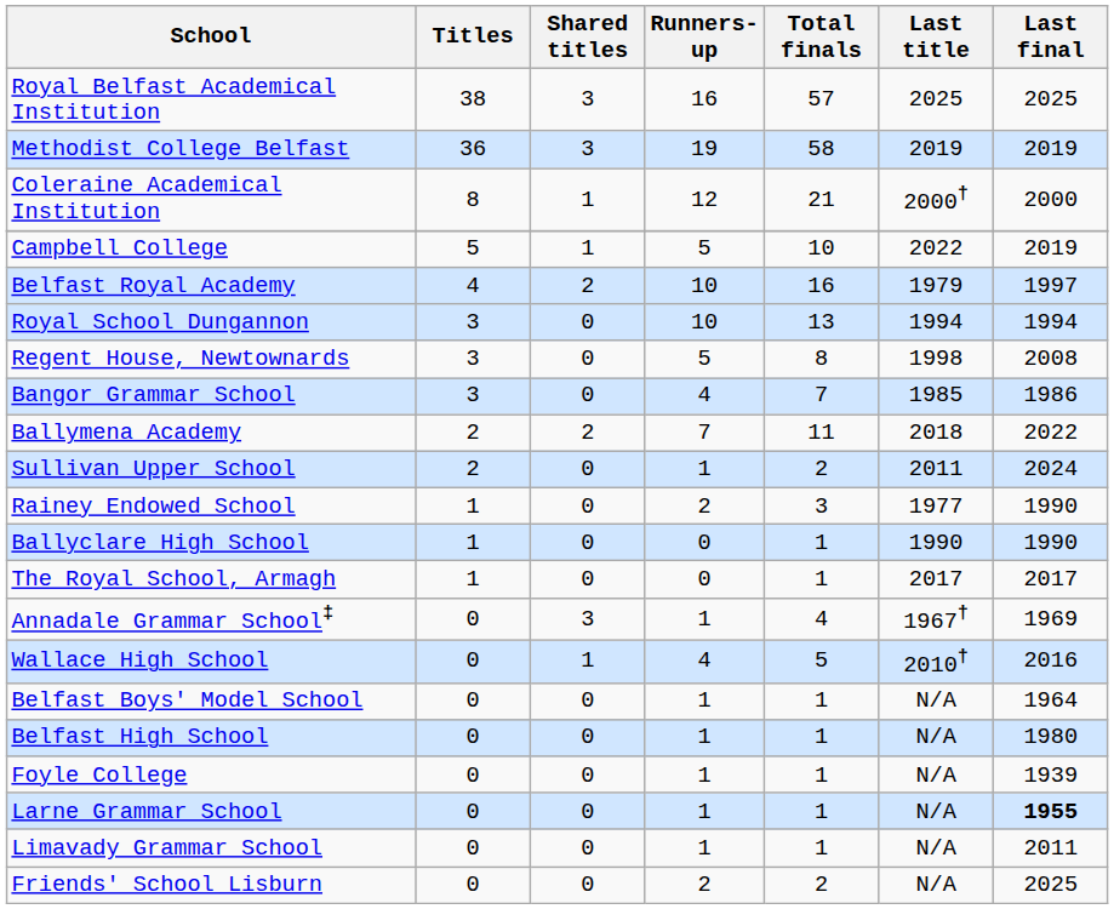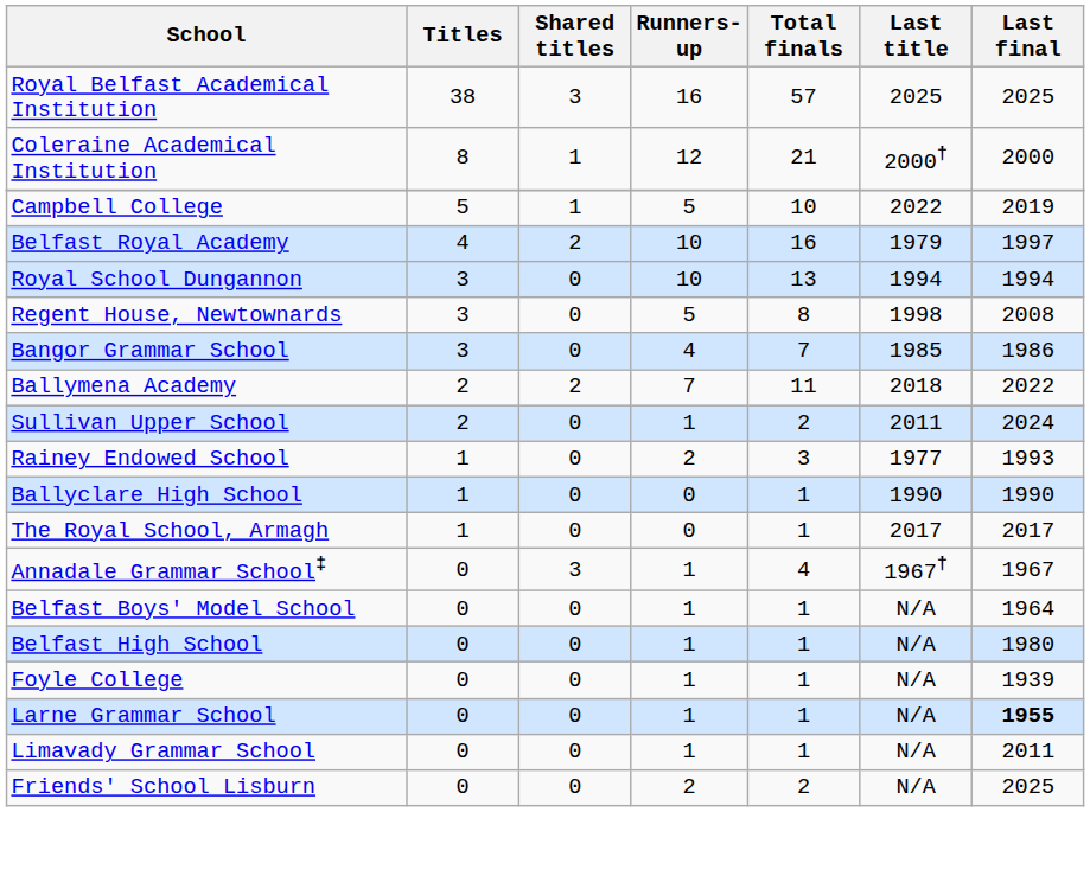 <table class="wikitable" style="margin: 1em auto 1em auto">
 <tr>
 <th width="230">School</th>
 <th width="60">Titles</th>
 <th width="60">Shared titles</th>
 <th width="60">Runners-up</th>
 <th width="60">Total finals</th>
 <th width="60">Last title</th>
 <th width="60">Last final</th>
 </tr>
 <tr>
 <td><a href='#'>Royal Belfast Academical Institution</a></td>
 <td align="center">38</td>
 <td align="center">3</td>
 <td align="center">16</td>
 <td align="center">57</td>
 <td align="center">2025</td>
 <td align="center">2025</td>
-</tr>
-<tr style="background: #D0E6FF;">
-<td><a href='#'>Methodist College Belfast</a></td>
-<td align="center">36</td>
-<td align="center">3</td>
-<td align="center">19</td>
-<td align="center">58</td>
-<td align="center">2019</td>
-<td align="center">2019</td>
 </tr>
 <tr>
 <td><a href='#'>Coleraine Academical Institution</a></td>
 <td align="center">8</td>
 <td align="center">1</td>
 <td align="center">12</td>
 <td align="center">21</td>
 <td align="center">2000<sup><strong>†</strong></sup></td>
 <td align="center">2000</td>
 </tr>
 <tr>
 </tr>
 <tr>
 <td><a href='#'>Campbell College</a></td>
 <td align="center">5</td>
 <td align="center">1</td>
 <td align="center">5</td>
 <td align="center">10</td>
 <td align="center">2022</td>
 <td align="center">2019</td>
 </tr>
 <tr style="background: #D0E6FF;">
 <td><a href='#'>Belfast Royal Academy</a></td>
 <td align="center">4</td>
 <td align="center">2</td>
 <td align="center">10</td>
 <td align="center">16</td>
 <td align="center">1979</td>
 <td align="center">1997</td>
 </tr>
 <tr style="background: #D0E6FF;">
 <td><a href='#'>Royal School Dungannon</a></td>
 <td align="center">3</td>
 <td align="center">0</td>
 <td align="center">10</td>
 <td align="center">13</td>
 <td align="center">1994</td>
 <td align="center">1994</td>
 </tr>
 <tr>
 <td><a href='#'>Regent House, Newtownards</a></td>
 <td align="center">3</td>
 <td align="center">0</td>
 <td align="center">5</td>
 <td align="center">8</td>
 <td align="center">1998</td>
 <td align="center">2008</td>
 </tr>
 <tr style="background: #D0E6FF;">
 <td><a href='#'>Bangor Grammar School</a></td>
 <td align="center">3</td>
 <td align="center">0</td>
 <td align="center">4</td>
 <td align="center">7</td>
 <td align="center">1985</td>
 <td align="center">1986</td>
 </tr>
 <tr>
 <td><a href='#'>Ballymena Academy</a></td>
 <td align="center">2</td>
 <td align="center">2</td>
 <td align="center">7</td>
 <td align="center">11</td>
 <td align="center">2018</td>
 <td align="center">2022</td>
 </tr>
 <tr style="background: #D0E6FF;">
 <td><a href='#'>Sullivan Upper School</a></td>
 <td align="center">2</td>
 <td align="center">0</td>
 <td align="center">1</td>
 <td align="center">2</td>
 <td align="center">2011</td>
 <td align="center">2024</td>
 </tr>
 <tr>
 <td><a href='#'>Rainey Endowed School</a></td>
 <td align="center">1</td>
 <td align="center">0</td>
 <td align="center">2</td>
 <td align="center">3</td>
 <td align="center">1977</td>
-<td align="center">1990</td>
+<td align="center">1993</td>
 </tr>
 <tr style="background: #D0E6FF;">
 <td><a href='#'>Ballyclare High School</a></td>
 <td align="center">1</td>
 <td align="center">0</td>
 <td align="center">0</td>
 <td align="center">1</td>
 <td align="center">1990</td>
 <td align="center">1990</td>
 </tr>
 <tr>
 <td><a href='#'>The Royal School, Armagh</a></td>
 <td align="center">1</td>
 <td align="center">0</td>
 <td align="center">0</td>
 <td align="center">1</td>
 <td align="center">2017</td>
 <td align="center">2017</td>
 </tr>
 <tr>
 <td><a href='#'>Annadale Grammar School</a><sup><strong>‡</strong></sup></td>
 <td align="center">0</td>
 <td align="center">3</td>
 <td align="center">1</td>
 <td align="center">4</td>
 <td align="center">1967<sup><strong>†</strong></sup></td>
-<td align="center">1969</td>
-</tr>
-<tr style="background: #D0E6FF;">
-<td><a href='#'>Wallace High School</a></td>
-<td align="center">0</td>
-<td align="center">1</td>
-<td align="center">4</td>
-<td align="center">5</td>
-<td align="center">2010<sup><strong>†</strong></sup></td>
-<td align="center">2016</td>
+<td align="center">1967</td>
 </tr>
 <tr>
 <td><a href='#'>Belfast Boys' Model School</a></td>
 <td align="center">0</td>
 <td align="center">0</td>
 <td align="center">1</td>
 <td align="center">1</td>
 <td align="center">N/A</td>
 <td align="center">1964</td>
 </tr>
 <tr style="background: #D0E6FF;">
 <td><a href='#'>Belfast High School</a></td>
 <td align="center">0</td>
 <td align="center">0</td>
 <td align="center">1</td>
 <td align="center">1</td>
 <td align="center">N/A</td>
 <td align="center">1980</td>
 </tr>
 <tr>
 <td><a href='#'>Foyle College</a></td>
 <td align="center">0</td>
 <td align="center">0</td>
 <td align="center">1</td>
 <td align="center">1</td>
 <td align="center">N/A</td>
 <td align="center">1939</td>
 </tr>
 <tr style="background: #D0E6FF;">
 <td><a href='#'>Larne Grammar School</a></td>
 <td align="center">0</td>
 <td align="center">0</td>
 <td align="center">1</td>
 <td align="center">1</td>
 <td align="center">N/A</td>
 <td align="center"><strong>1955</strong></td>
 </tr>
 <tr>
 <td><a href='#'>Limavady Grammar School</a></td>
 <td align="center">0</td>
 <td align="center">0</td>
 <td align="center">1</td>
 <td align="center">1</td>
 <td align="center">N/A</td>
 <td align="center">2011</td>
 </tr>
 <tr>
 <td><a href='#'>Friends' School Lisburn</a></td>
 <td align="center">0</td>
 <td align="center">0</td>
 <td align="center">2</td>
 <td align="center">2</td>
 <td align="center">N/A</td>
 <td align="center">2025</td>
 </tr>
 </table>
